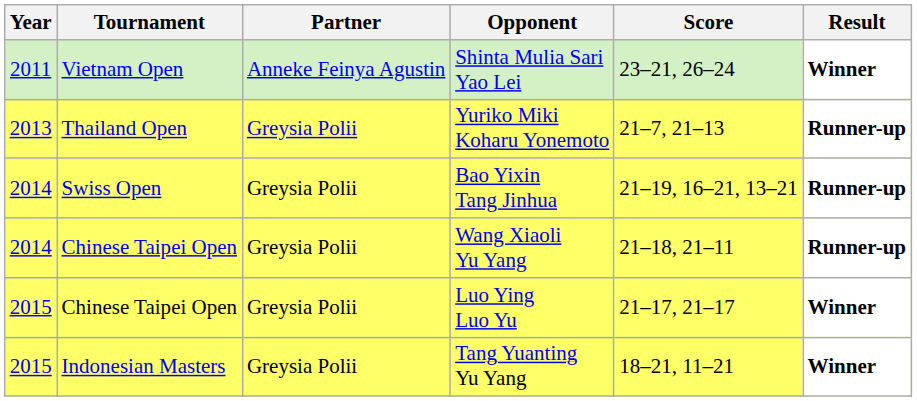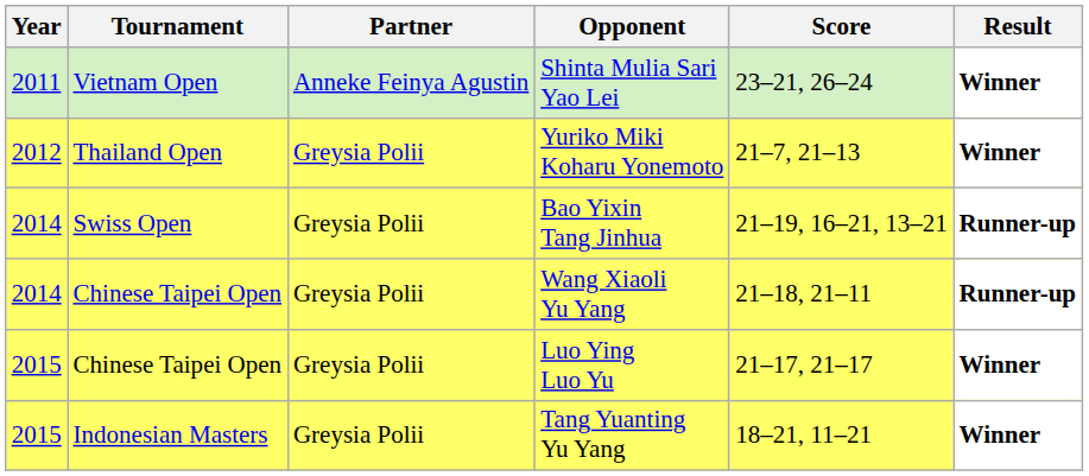 <table class="sortable wikitable" style="font-size: 90%">
 <tr>
 <th>Year</th>
 <th>Tournament</th>
 <th>Partner</th>
 <th>Opponent</th>
 <th>Score</th>
 <th>Result</th>
 </tr>
 <tr style="background:#D4F1C5">
 <td align="center"><a href='#'>2011</a></td>
 <td align="left"><a href='#'>Vietnam Open</a></td>
 <td align="left"> <a href='#'>Anneke Feinya Agustin</a></td>
 <td align="left"> <a href='#'>Shinta Mulia Sari</a> <br>  <a href='#'>Yao Lei</a></td>
 <td align="left">23–21, 26–24</td>
 <td style="text-align: left; background:white"> <strong>Winner</strong></td>
 </tr>
 <tr style="background:#FFFF67">
-<td align="center"><a href='#'>2013</a></td>
+<td align="center"><a href='#'>2012</a></td>
 <td align="left"><a href='#'>Thailand Open</a></td>
 <td align="left"> <a href='#'>Greysia Polii</a></td>
 <td align="left"> <a href='#'>Yuriko Miki</a> <br>  <a href='#'>Koharu Yonemoto</a></td>
 <td align="left">21–7, 21–13</td>
-<td style="text-align:left; background:white"> <strong>Runner-up</strong></td>
+<td style="text-align:left; background:white"> <strong>Winner</strong></td>
 </tr>
 <tr style="background:#FFFF67">
 <td align="center"><a href='#'>2014</a></td>
 <td align="left"><a href='#'>Swiss Open</a></td>
 <td align="left"> Greysia Polii</td>
 <td align="left"> <a href='#'>Bao Yixin</a> <br>  <a href='#'>Tang Jinhua</a></td>
 <td align="left">21–19, 16–21, 13–21</td>
 <td style="text-align:left; background:white"> <strong>Runner-up</strong></td>
 </tr>
 <tr style="background:#FFFF67">
 <td align="center"><a href='#'>2014</a></td>
 <td align="left"><a href='#'>Chinese Taipei Open</a></td>
 <td align="left"> Greysia Polii</td>
 <td align="left"> <a href='#'>Wang Xiaoli</a> <br>  <a href='#'>Yu Yang</a></td>
 <td align="left">21–18, 21–11</td>
 <td style="text-align:left; background:white"> <strong>Runner-up</strong></td>
 </tr>
 <tr style="background:#FFFF67">
 <td align="center"><a href='#'>2015</a></td>
 <td align="left">Chinese Taipei Open</td>
 <td align="left"> Greysia Polii</td>
 <td align="left"> <a href='#'>Luo Ying</a> <br>  <a href='#'>Luo Yu</a></td>
 <td align="left">21–17, 21–17</td>
 <td style="text-align: left; background:white"> <strong>Winner</strong></td>
 </tr>
 <tr style="background:#FFFF67">
 <td align="center"><a href='#'>2015</a></td>
 <td align="left"><a href='#'>Indonesian Masters</a></td>
 <td align="left"> Greysia Polii</td>
 <td align="left"> <a href='#'>Tang Yuanting</a> <br>  Yu Yang</td>
 <td align="left">18–21, 11–21</td>
 <td style="text-align: left; background:white"> <strong>Winner</strong></td>
 </tr>
 </table>
